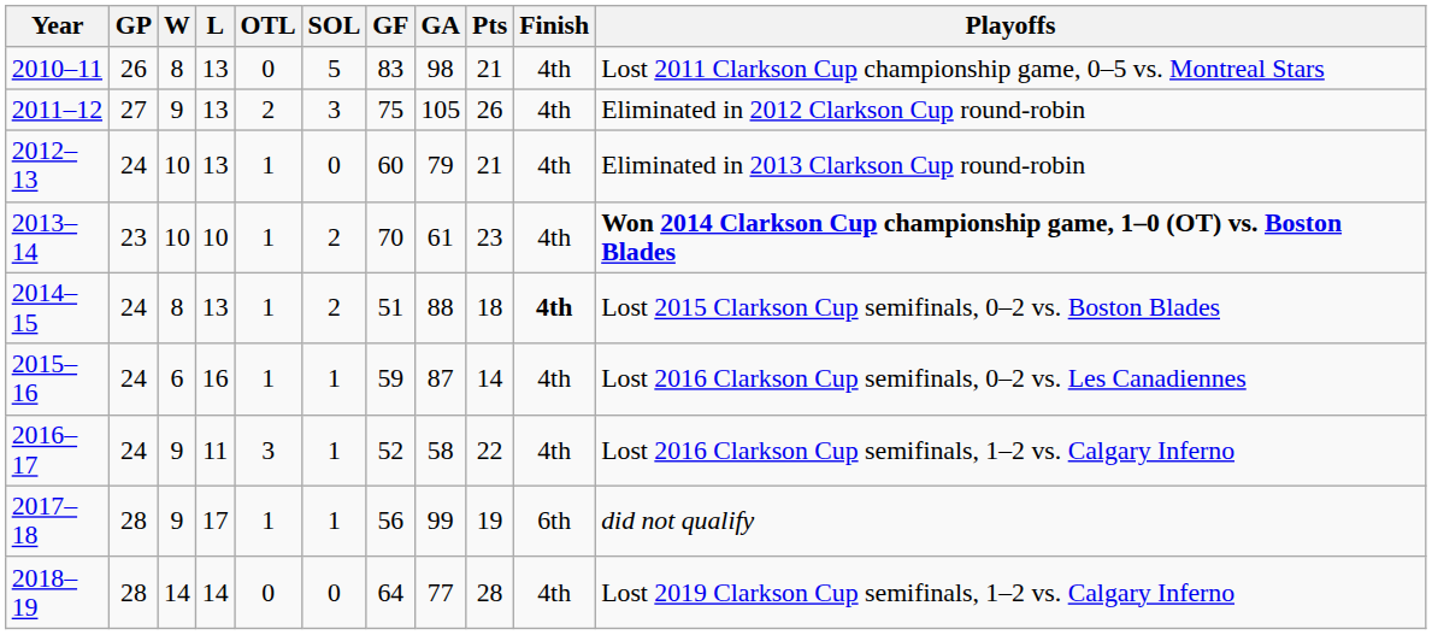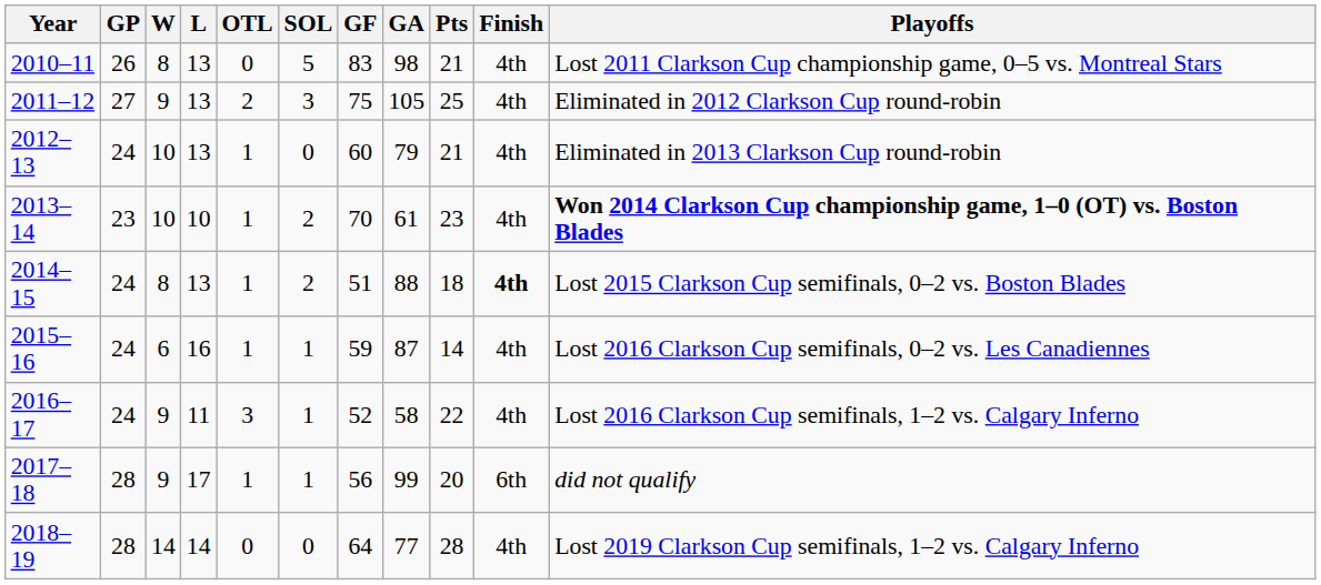 <table class="wikitable sortable" style="text-align:center">
 <tr>
 <th>Year</th>
 <th title="Games played">GP</th>
 <th title="Wins">W</th>
 <th title="Losses">L</th>
 <th title="Overtime Losses">OTL</th>
 <th title="Shootout Losses">SOL</th>
 <th title="Goals for">GF</th>
 <th title="Goals against">GA</th>
 <th title="Points">Pts</th>
 <th class="unsortable">Finish</th>
 <th class="unsortable">Playoffs</th>
 </tr>
 <tr>
 <td align=left><a href='#'>2010–11</a></td>
 <td>26</td>
 <td>8</td>
 <td>13</td>
 <td>0</td>
 <td>5</td>
 <td>83</td>
 <td>98</td>
 <td>21</td>
 <td>4th</td>
 <td align=left>Lost <a href='#'>2011 Clarkson Cup</a> championship game, 0–5 vs. <a href='#'>Montreal Stars</a></td>
 </tr>
 <tr>
 <td align=left><a href='#'>2011–12</a></td>
 <td>27</td>
 <td>9</td>
 <td>13</td>
 <td>2</td>
 <td>3</td>
 <td>75</td>
 <td>105</td>
-<td>26</td>
+<td>25</td>
 <td>4th</td>
 <td align=left>Eliminated in <a href='#'>2012 Clarkson Cup</a> round-robin</td>
 </tr>
 <tr>
 <td align=left><a href='#'>2012–13</a></td>
 <td>24</td>
 <td>10</td>
 <td>13</td>
 <td>1</td>
 <td>0</td>
 <td>60</td>
 <td>79</td>
 <td>21</td>
 <td>4th</td>
 <td align=left>Eliminated in <a href='#'>2013 Clarkson Cup</a> round-robin</td>
 </tr>
 <tr>
 <td align=left><a href='#'>2013–14</a></td>
 <td>23</td>
 <td>10</td>
 <td>10</td>
 <td>1</td>
 <td>2</td>
 <td>70</td>
 <td>61</td>
 <td>23</td>
 <td>4th</td>
 <td align=left><strong>Won <a href='#'>2014 Clarkson Cup</a> championship game, 1–0 (OT) vs. <a href='#'>Boston Blades</a></strong></td>
 </tr>
 <tr>
 <td align=left><a href='#'>2014–15</a></td>
 <td>24</td>
 <td>8</td>
 <td>13</td>
 <td>1</td>
 <td>2</td>
 <td>51</td>
 <td>88</td>
 <td>18</td>
 <td><strong>4th</strong></td>
 <td align=left>Lost <a href='#'>2015 Clarkson Cup</a> semifinals, 0–2 vs. <a href='#'>Boston Blades</a></td>
 </tr>
 <tr>
 <td align=left><a href='#'>2015–16</a></td>
 <td>24</td>
 <td>6</td>
 <td>16</td>
 <td>1</td>
 <td>1</td>
 <td>59</td>
 <td>87</td>
 <td>14</td>
 <td>4th</td>
 <td align=left>Lost <a href='#'>2016 Clarkson Cup</a> semifinals, 0–2 vs. <a href='#'>Les Canadiennes</a></td>
 </tr>
 <tr>
 <td align=left><a href='#'>2016–17</a></td>
 <td>24</td>
 <td>9</td>
 <td>11</td>
 <td>3</td>
 <td>1</td>
 <td>52</td>
 <td>58</td>
 <td>22</td>
 <td>4th</td>
 <td align=left>Lost <a href='#'>2016 Clarkson Cup</a> semifinals, 1–2 vs. <a href='#'>Calgary Inferno</a></td>
 </tr>
 <tr>
 <td align=left><a href='#'>2017–18</a></td>
 <td>28</td>
 <td>9</td>
 <td>17</td>
 <td>1</td>
 <td>1</td>
 <td>56</td>
 <td>99</td>
-<td>19</td>
+<td>20</td>
 <td>6th</td>
 <td align=left><em>did not qualify</em></td>
 </tr>
 <tr>
 <td align=left><a href='#'>2018–19</a></td>
 <td>28</td>
 <td>14</td>
 <td>14</td>
 <td>0</td>
 <td>0</td>
 <td>64</td>
 <td>77</td>
 <td>28</td>
 <td>4th</td>
 <td align=left>Lost <a href='#'>2019 Clarkson Cup</a> semifinals, 1–2 vs. <a href='#'>Calgary Inferno</a></td>
 </tr>
 </table>
